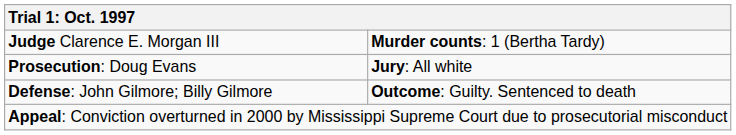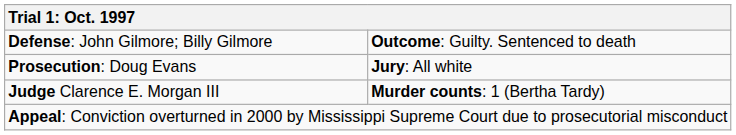 <table class="wikitable" style="font-size:86%">
 <tr>
 <th colspan="2" style="text-align: left;">Trial 1: Oct. 1997</th>
+</tr>
+<tr>
+<td><strong>Defense</strong>: John Gilmore; Billy Gilmore</td>
+<td><strong>Outcome</strong>: Guilty. Sentenced to death</td>
+</tr>
+<tr>
+<td><strong>Prosecution</strong>: Doug Evans</td>
+<td><strong>Jury</strong>: All white</td>
 </tr>
 <tr>
 <td><strong>Judge</strong> Clarence E. Morgan III</td>
 <td><strong>Murder counts</strong>: 1 (Bertha Tardy)</td>
 </tr>
 <tr>
-<td><strong>Prosecution</strong>: Doug Evans</td>
-<td><strong>Jury</strong>: All white</td>
-</tr>
-<tr>
-<td><strong>Defense</strong>: John Gilmore; Billy Gilmore</td>
-<td><strong>Outcome</strong>: Guilty. Sentenced to death</td>
-</tr>
-<tr>
 <td colspan="2" style="text-align: left;"><strong>Appeal</strong>: Conviction overturned in 2000 by Mississippi Supreme Court due to prosecutorial misconduct</td>
 </tr>
 </table>
